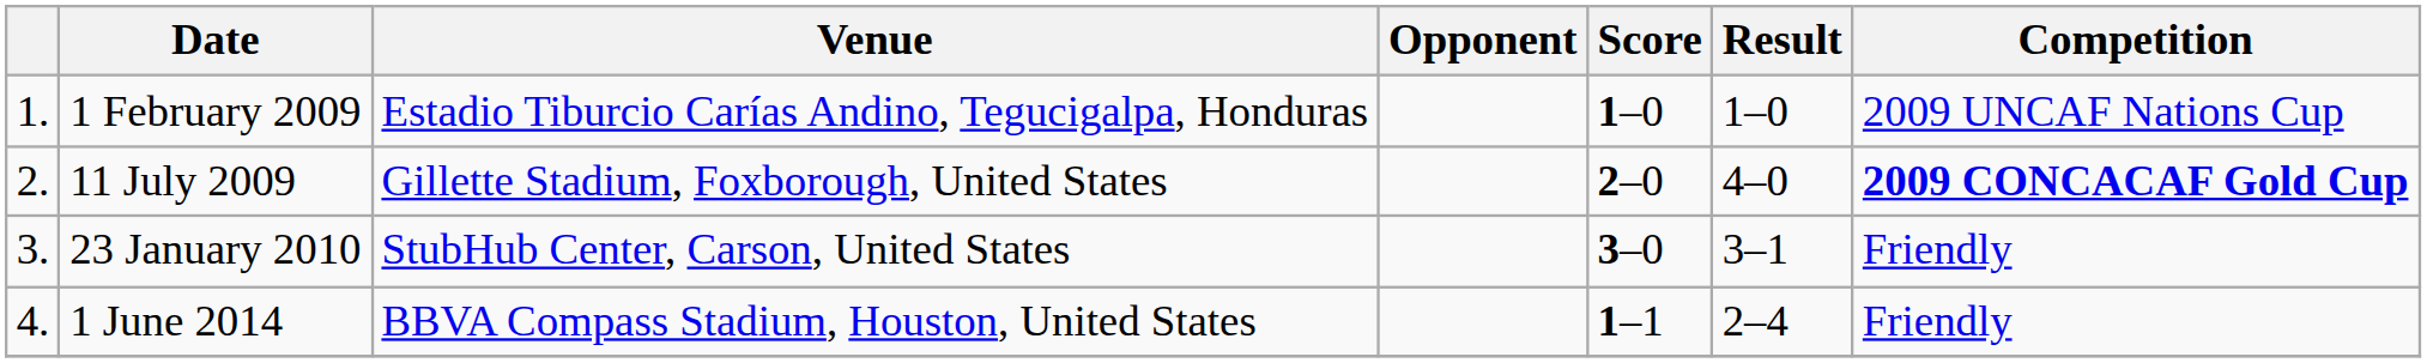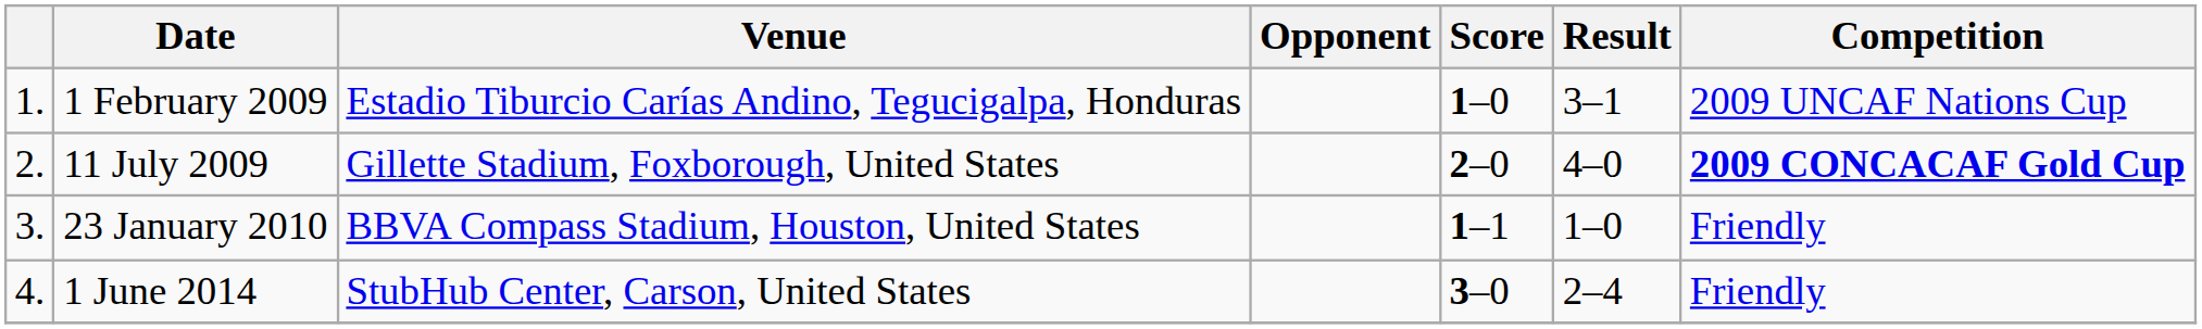 <table class="wikitable">
 <tr>
 <th></th>
 <th>Date</th>
 <th>Venue</th>
 <th>Opponent</th>
 <th>Score</th>
 <th>Result</th>
 <th>Competition</th>
 </tr>
 <tr>
 <td>1.</td>
 <td>1 February 2009</td>
 <td><a href='#'>Estadio Tiburcio Carías Andino</a>, <a href='#'>Tegucigalpa</a>, Honduras</td>
 <td></td>
 <td><strong>1</strong>–0</td>
-<td>1–0</td>
+<td>3–1</td>
 <td><a href='#'>2009 UNCAF Nations Cup</a></td>
 </tr>
 <tr>
 <td>2.</td>
 <td>11 July 2009</td>
 <td><a href='#'>Gillette Stadium</a>, <a href='#'>Foxborough</a>, United States</td>
 <td></td>
 <td><strong>2</strong>–0</td>
 <td>4–0</td>
 <td><strong><a href='#'>2009 CONCACAF Gold Cup</a></strong></td>
 </tr>
 <tr>
 <td>3.</td>
 <td>23 January 2010</td>
-<td><a href='#'>StubHub Center</a>, <a href='#'>Carson</a>, United States</td>
+<td><a href='#'>BBVA Compass Stadium</a>, <a href='#'>Houston</a>, United States</td>
 <td></td>
-<td><strong>3</strong>–0</td>
-<td>3–1</td>
+<td><strong>1</strong>–1</td>
+<td>1–0</td>
 <td><a href='#'>Friendly</a></td>
 </tr>
 <tr>
 <td>4.</td>
 <td>1 June 2014</td>
-<td><a href='#'>BBVA Compass Stadium</a>, <a href='#'>Houston</a>, United States</td>
+<td><a href='#'>StubHub Center</a>, <a href='#'>Carson</a>, United States</td>
 <td></td>
-<td><strong>1</strong>–1</td>
+<td><strong>3</strong>–0</td>
 <td>2–4</td>
 <td><a href='#'>Friendly</a></td>
 </tr>
 <tr>
 </tr>
 </table>
